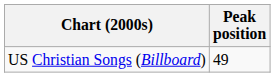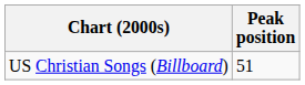 <table class="wikitable">
 <tr>
 <th scope="col">Chart (2000s)</th>
 <th scope="col">Peak<br>position</th>
 </tr>
 <tr>
 <td>US <a href='#'>Christian Songs</a> (<em><a href='#'>Billboard</a></em>)</td>
-<td>49</td>
+<td>51</td>
 </tr>
 </table>
